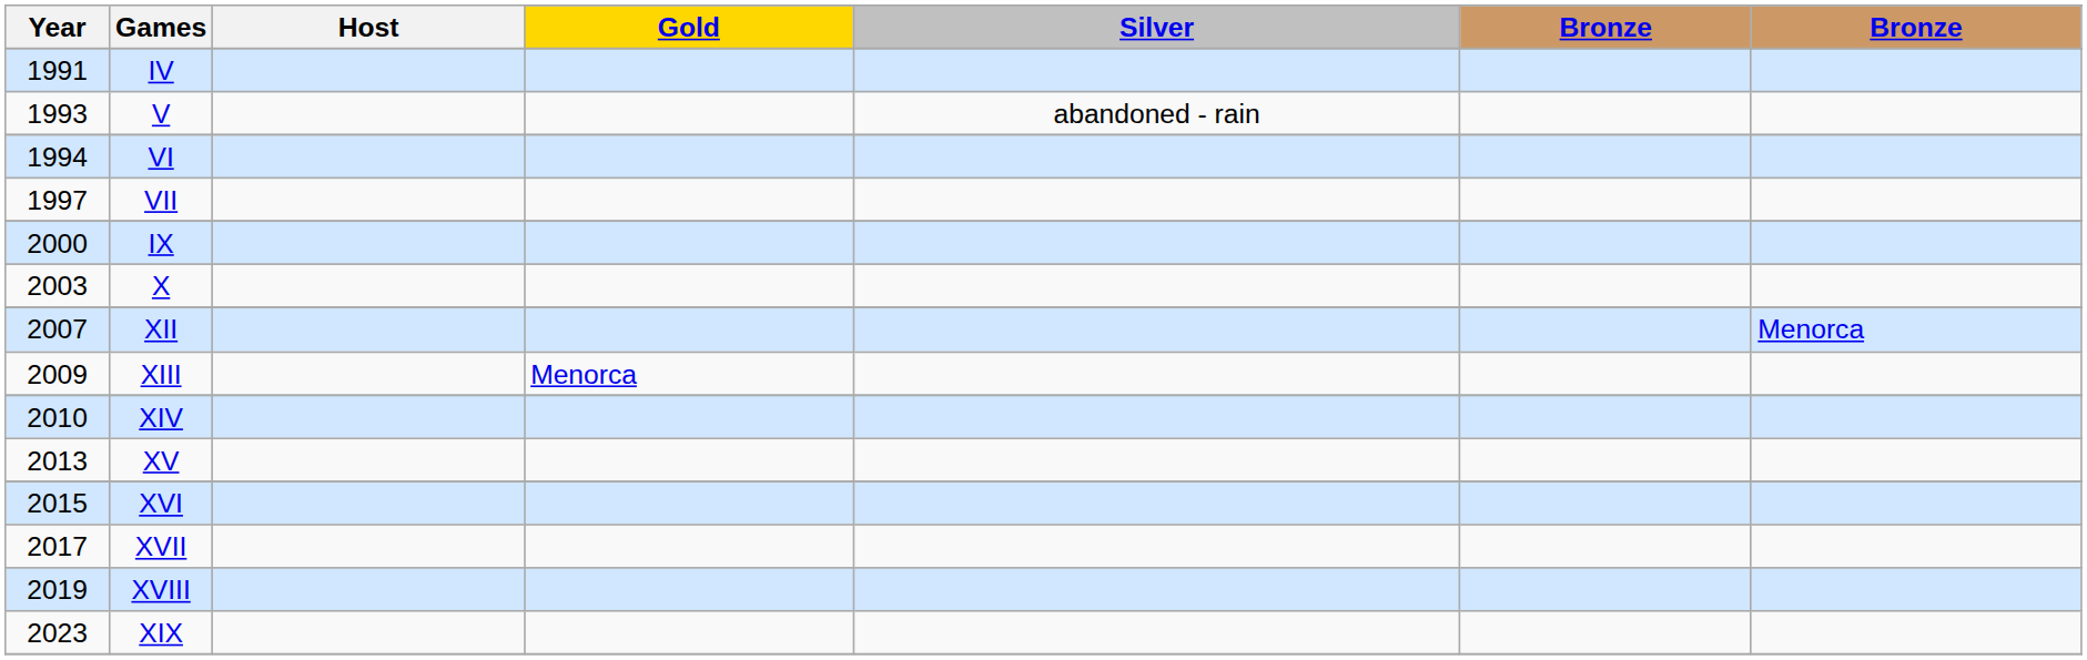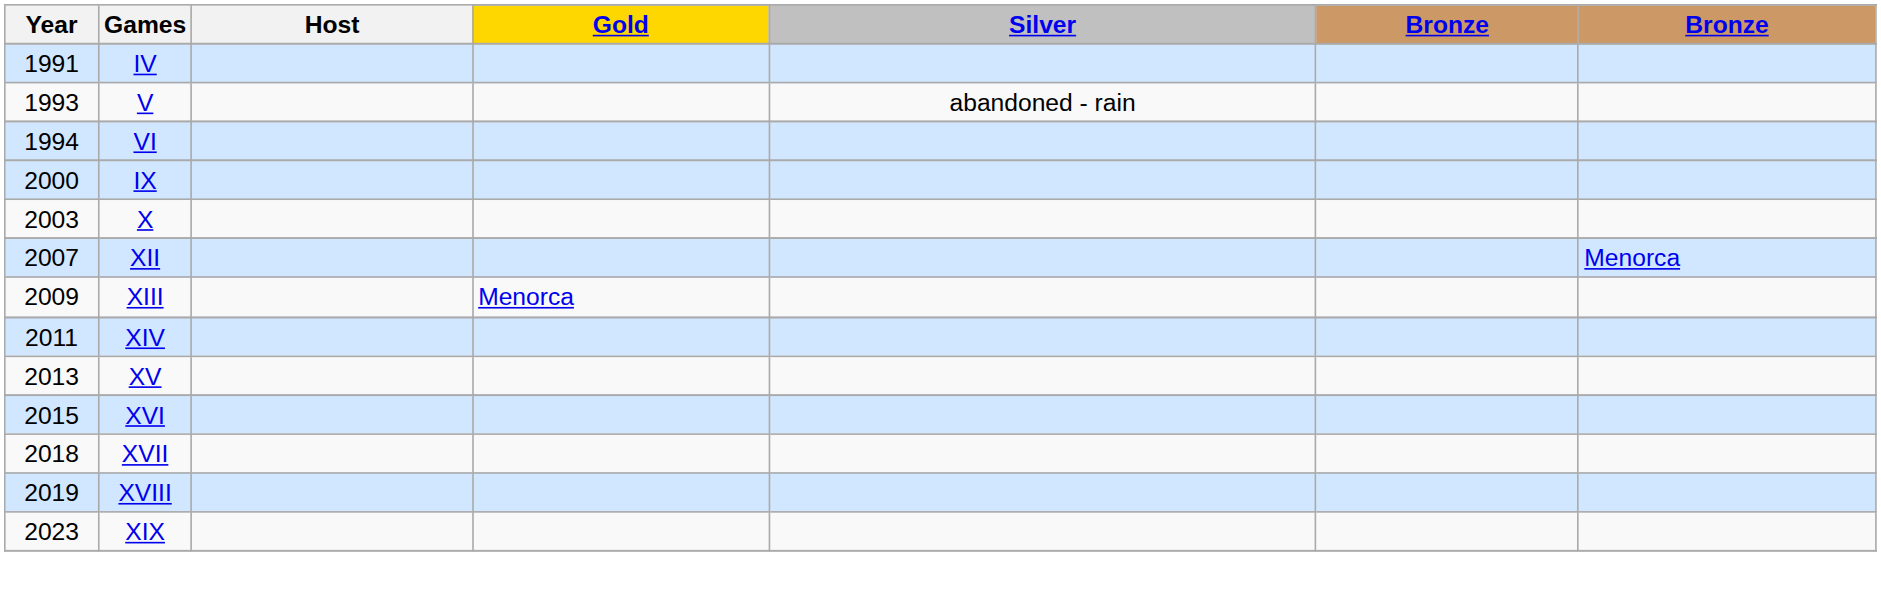 <table class="wikitable" style="text-align: center; font-size:95%;">
 <tr>
 <th rowspan="2" style="width:5%;">Year</th>
 <th rowspan="2" style="width:5%;">Games</th>
 <th rowspan="2" style="width:15%;">Host</th>
 </tr>
 <tr>
 <th style="background-color: gold"><a href='#'>Gold</a></th>
 <th style="background-color: silver"><a href='#'>Silver</a></th>
 <th style="background-color: #CC9966"><a href='#'>Bronze</a></th>
 <th style="background-color: #CC9966"><a href='#'>Bronze</a></th>
 </tr>
 <tr>
 </tr>
 <tr style="text-align:center; background:#d0e7ff;">
 <td>1991</td>
 <td align=center><a href='#'>IV</a></td>
 <td align="left"></td>
 <td align="left"></td>
 <td align="left"></td>
 <td align="left"></td>
 <td align="left"></td>
 </tr>
 <tr>
 <td>1993</td>
 <td align=center><a href='#'>V</a></td>
 <td align="left"></td>
 <td></td>
 <td>abandoned - rain</td>
 <td></td>
 <td></td>
 </tr>
 <tr>
 </tr>
 <tr style="text-align:center; background:#d0e7ff;">
 <td>1994</td>
 <td align=center><a href='#'>VI</a></td>
-<td align="left"></td>
-<td align="left"></td>
-<td align="left"></td>
-<td align="left"></td>
-<td align="left"></td>
-</tr>
-<tr>
-<td>1997</td>
-<td align=center><a href='#'>VII</a></td>
 <td align="left"></td>
 <td align="left"></td>
 <td align="left"></td>
 <td align="left"></td>
 <td align="left"></td>
 </tr>
 <tr>
 </tr>
 <tr style="text-align:center; background:#d0e7ff;">
 <td>2000</td>
 <td align=center><a href='#'>IX</a></td>
 <td align="left"></td>
 <td align="left"> </td>
 <td align="left"> </td>
 <td align="left"> </td>
 <td align="left"> </td>
 </tr>
 <tr>
 <td>2003</td>
 <td align=center><a href='#'>X</a></td>
 <td align="left"></td>
 <td align="left"></td>
 <td align="left"></td>
 <td align="left"></td>
 <td align="left"></td>
 </tr>
 <tr>
 </tr>
 <tr style="text-align:center; background:#d0e7ff;">
 <td>2007</td>
 <td align=center><a href='#'>XII</a></td>
 <td align="left"></td>
 <td align="left"></td>
 <td align="left"></td>
 <td align="left"></td>
 <td align="left"> <a href='#'>Menorca</a></td>
 </tr>
 <tr>
 <td>2009</td>
 <td align=center><a href='#'>XIII</a></td>
 <td align="left"></td>
 <td align="left"> <a href='#'>Menorca</a></td>
 <td align="left"></td>
 <td align="left"></td>
 <td align="left"></td>
 </tr>
 <tr>
 </tr>
 <tr style="text-align:center; background:#d0e7ff;">
-<td>2010</td>
+<td>2011</td>
 <td align=center><a href='#'>XIV</a></td>
 <td align="left"></td>
 <td align="left"></td>
 <td align="left"></td>
 <td align="left"></td>
 <td align="left"></td>
 </tr>
 <tr>
 <td>2013</td>
 <td align=center><a href='#'>XV</a></td>
 <td align="left"></td>
 <td align="left"></td>
 <td align="left"></td>
 <td align="left"></td>
 <td align="left"></td>
 </tr>
 <tr>
 </tr>
 <tr style="text-align:center; background:#d0e7ff;">
 <td>2015</td>
 <td align=center><a href='#'>XVI</a></td>
 <td align="left"></td>
 <td align="left"></td>
 <td align="left"></td>
 <td align="left"></td>
 <td align="left"></td>
 </tr>
 <tr>
-<td>2017</td>
+<td>2018</td>
 <td align=center><a href='#'>XVII</a></td>
 <td align="left"></td>
 <td align="left"></td>
 <td align="left"></td>
 <td align="left"></td>
 <td align="left"></td>
 </tr>
 <tr style="text-align:center; background:#d0e7ff;">
 <td>2019</td>
 <td align=center><a href='#'>XVIII</a></td>
 <td align="left"></td>
 <td align="left"></td>
 <td align="left"></td>
 <td align="left"></td>
 <td align="left"></td>
 </tr>
 <tr>
 <td>2023</td>
 <td align=center><a href='#'>XIX</a></td>
 <td align="left"></td>
 <td align="left"></td>
 <td align="left"></td>
 <td align="left"></td>
 <td align="left"></td>
 </tr>
 <tr>
 </tr>
 </table>
